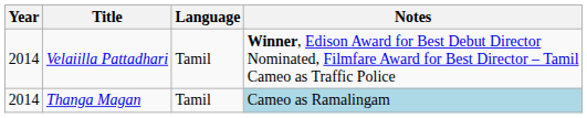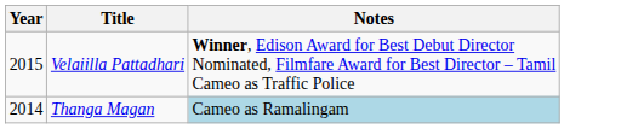 <table class="wikitable">
 <tr>
 <th>Year</th>
 <th>Title</th>
-<th>Language</th>
 <th>Notes</th>
 </tr>
 <tr>
-<td>2014</td>
+<td>2015</td>
 <td><em><a href='#'>Velaiilla Pattadhari</a></em></td>
-<td>Tamil</td>
 <td><strong>Winner</strong>, <a href='#'>Edison Award for Best Debut Director</a><br>Nominated, <a href='#'>Filmfare Award for Best Director – Tamil</a><br> Cameo as Traffic Police</td>
 </tr>
 <tr>
 <td>2014</td>
 <td><em><a href='#'>Thanga Magan</a></em></td>
-<td>Tamil</td>
 <td style="background: lightblue;">Cameo as Ramalingam</td>
 </tr>
 </table>
